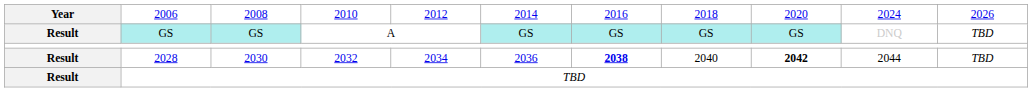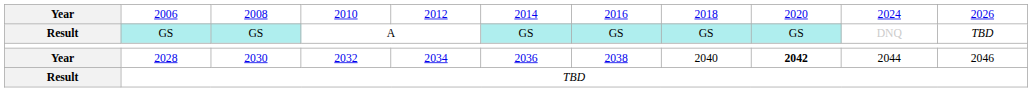 <table class="wikitable" style="text-align:center; font-size:90%; background:white;" width="100%">
 <tr>
 <th>Year</th>
 <td><a href='#'>2006</a></td>
 <td><a href='#'>2008</a></td>
 <td><a href='#'>2010</a></td>
 <td><a href='#'>2012</a></td>
 <td><a href='#'>2014</a></td>
 <td><a href='#'>2016</a></td>
 <td><a href='#'>2018</a></td>
 <td><a href='#'>2020</a></td>
 <td><a href='#'>2024</a></td>
 <td><a href='#'>2026</a></td>
 </tr>
 <tr>
 <th>Result</th>
 <td bgcolor="afeeee">GS</td>
 <td bgcolor="afeeee">GS</td>
 <td colspan="2">A</td>
 <td bgcolor="afeeee">GS</td>
 <td bgcolor="afeeee">GS</td>
 <td bgcolor="afeeee">GS</td>
 <td bgcolor="afeeee">GS</td>
 <td style="color:#ccc">DNQ</td>
 <td><em>TBD</em></td>
 </tr>
 <tr>
 <td colspan="11"></td>
 </tr>
 <tr>
-<th>Result</th>
+<th>Year</th>
 <td><a href='#'>2028</a></td>
 <td><a href='#'>2030</a></td>
 <td><a href='#'>2032</a></td>
 <td><a href='#'>2034</a></td>
 <td><a href='#'>2036</a></td>
-<td><strong><a href='#'>2038</a></strong></td>
+<td><a href='#'>2038</a></td>
 <td>2040</td>
 <td><strong>2042</strong></td>
 <td>2044</td>
-<td><em>TBD</em></td>
+<td>2046</td>
 </tr>
 <tr>
 <th>Result</th>
 <td colspan="10"><em>TBD</em></td>
 </tr>
 </table>
